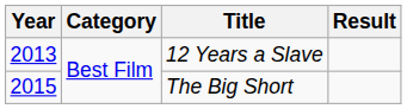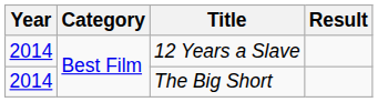 <table class="wikitable" style="font-size: 100%">
 <tr>
 <th>Year</th>
 <th>Category</th>
 <th>Title</th>
 <th>Result</th>
 </tr>
 <tr>
-<td style="text-align:center;"><a href='#'>2013</a></td>
+<td style="text-align:center;"><a href='#'>2014</a></td>
 <td rowspan="2"><a href='#'>Best Film</a></td>
 <td><em>12 Years a Slave</em></td>
 <td></td>
 </tr>
 <tr>
-<td style="text-align:center;"><a href='#'>2015</a></td>
+<td style="text-align:center;"><a href='#'>2014</a></td>
 <td><em>The Big Short</em></td>
 <td></td>
 </tr>
 </table>
